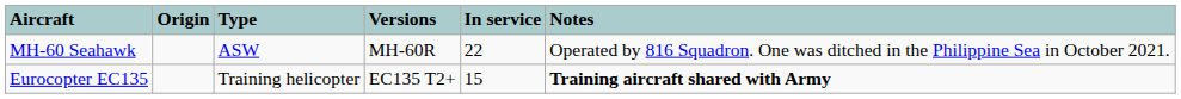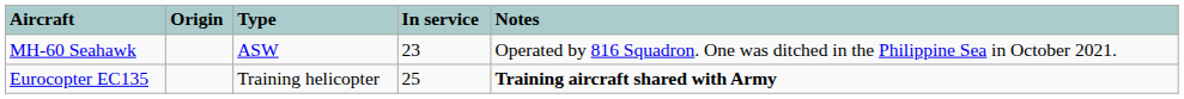 <table class="wikitable" style="width:80%;">
 <tr style="text-align:left; background:#dfd;">
 <th style="text-align:left; background:#acc;">Aircraft</th>
 <th style="text-align:left; background:#acc;">Origin</th>
 <th style="text-align:left; background:#acc;">Type</th>
-<th style="text-align:left; background:#acc;">Versions</th>
 <th style="text-align:left; background:#acc;">In service</th>
 <th style="text-align:left; background:#acc;">Notes</th>
 </tr>
 <tr>
 <td><a href='#'>MH-60 Seahawk</a></td>
 <td></td>
 <td><a href='#'>ASW</a></td>
-<td>MH-60R</td>
-<td>22</td>
+<td>23</td>
 <td>Operated by <a href='#'>816 Squadron</a>. One was ditched in the <a href='#'>Philippine Sea</a> in October 2021.</td>
 </tr>
 <tr>
 <td><a href='#'>Eurocopter EC135</a></td>
 <td></td>
 <td>Training helicopter</td>
-<td>EC135 T2+</td>
-<td>15</td>
+<td>25</td>
 <td><strong>Training aircraft shared with Army</strong></td>
 </tr>
 </table>
